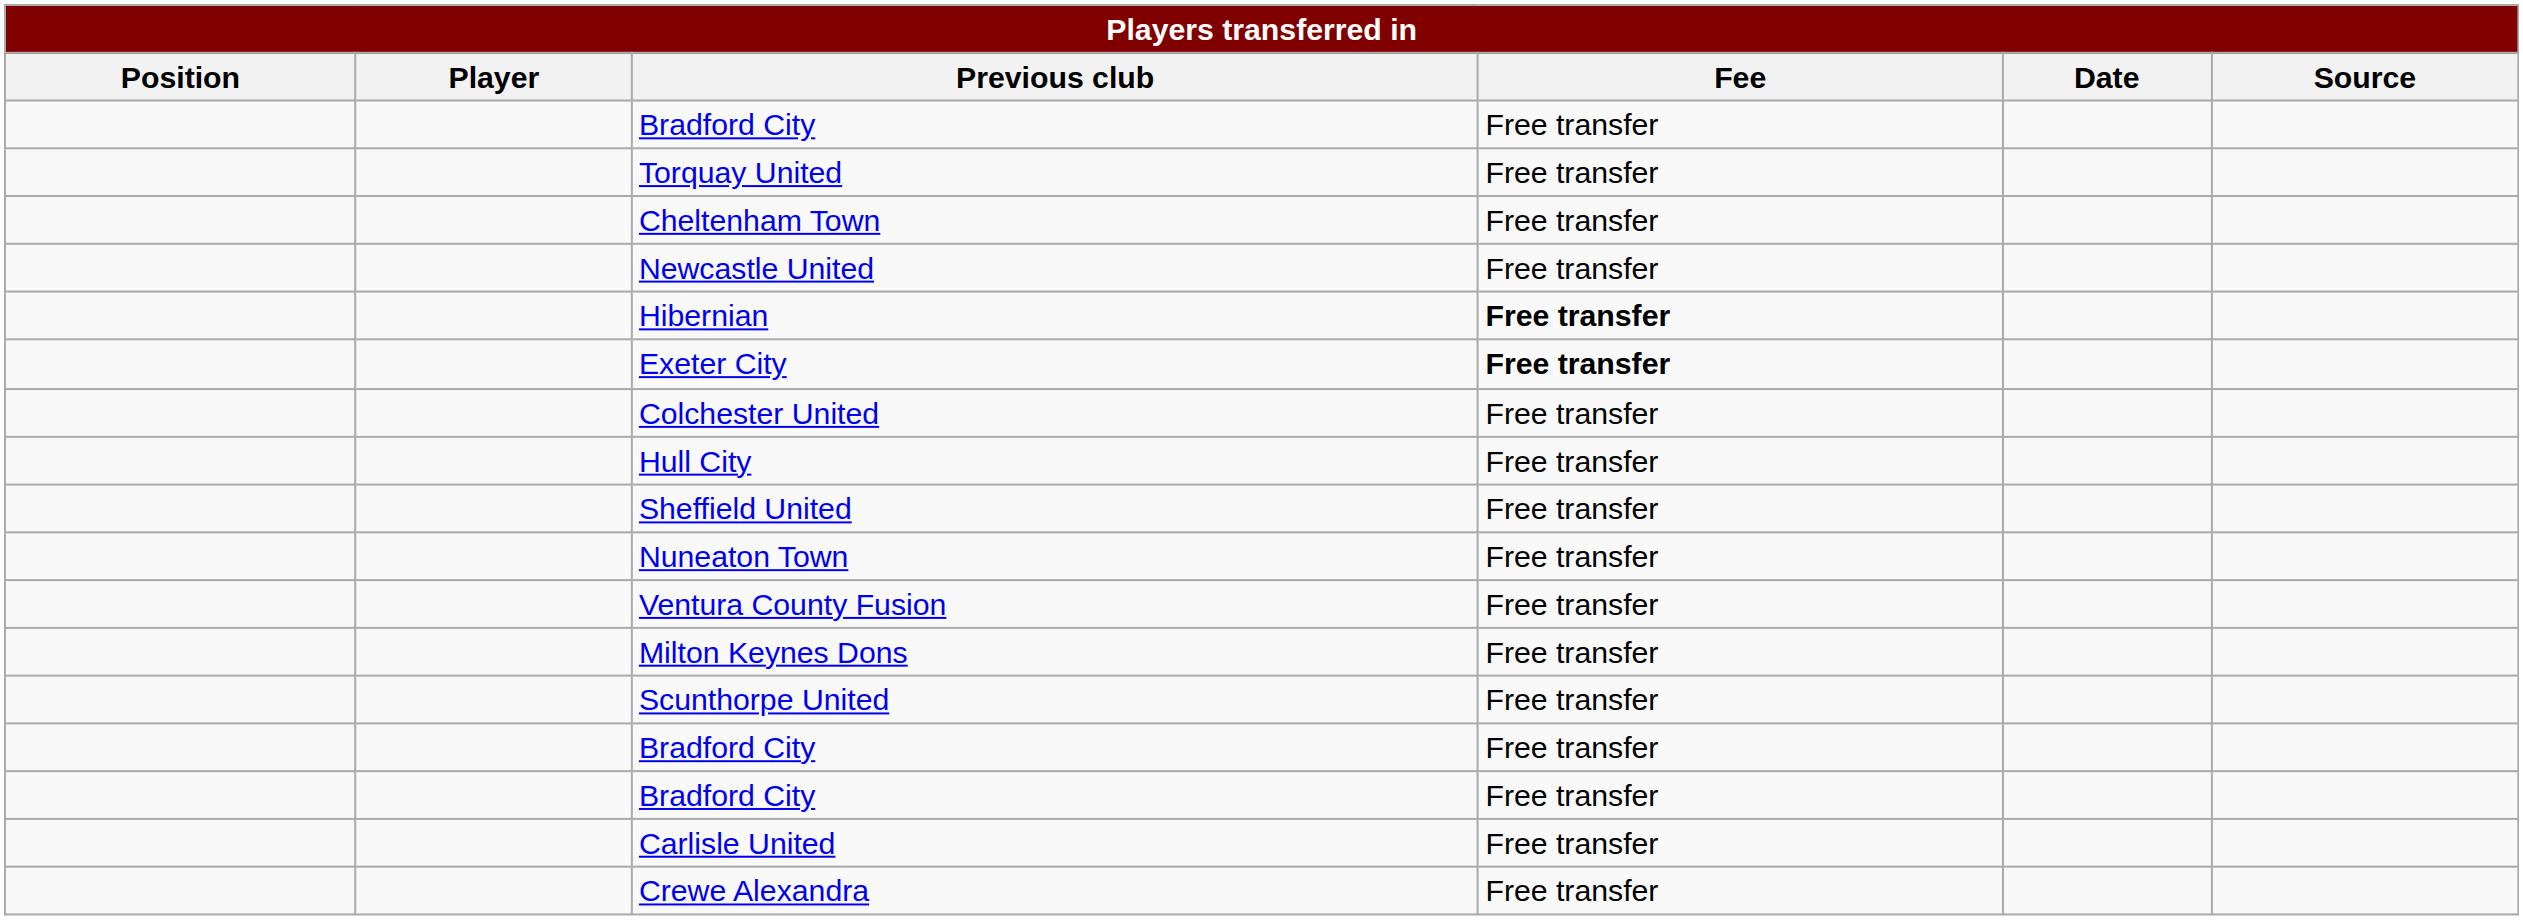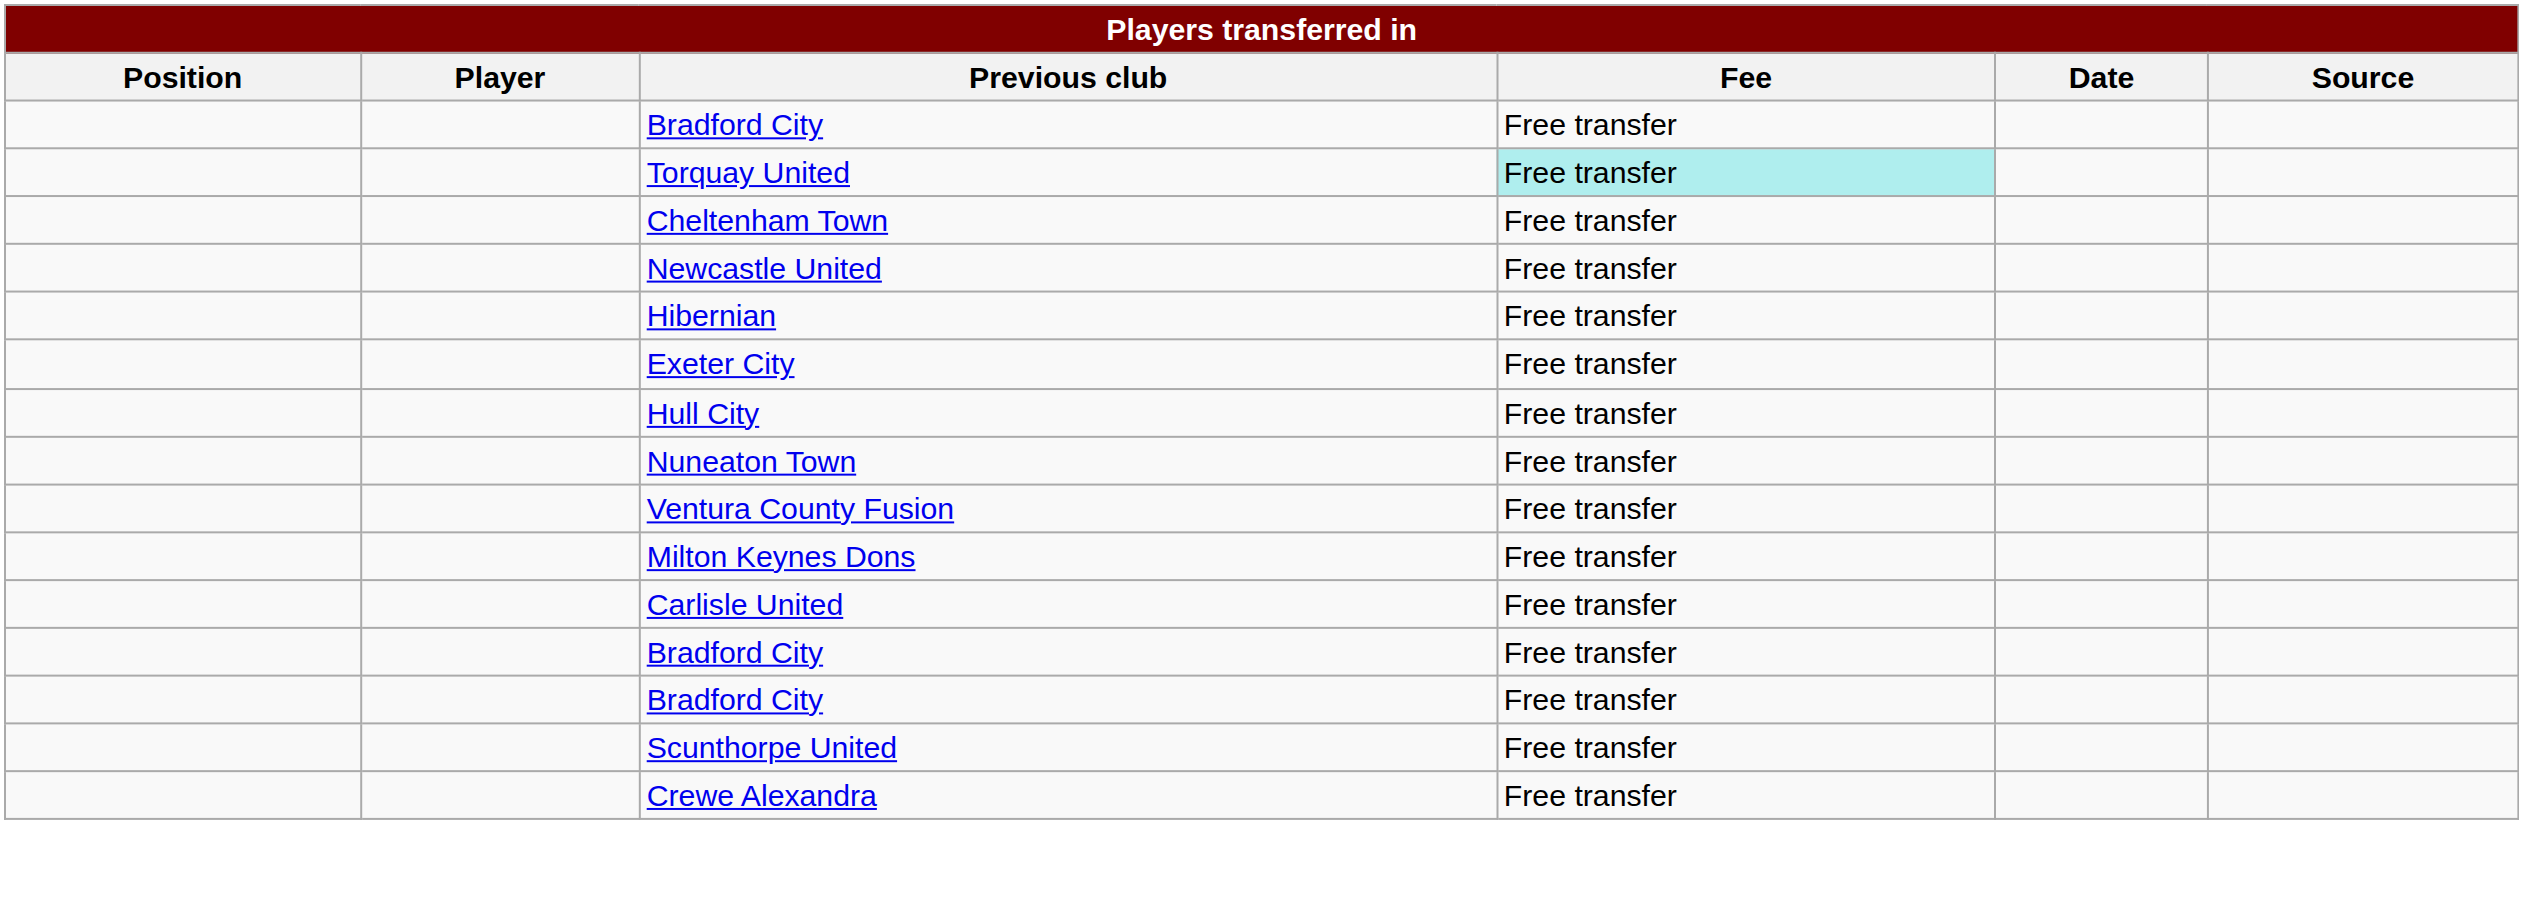 <table class="wikitable sortable" style="width:100%; text-align:center; font-size:95%; text-align:left;">
 <tr>
 <th style="background: maroon; color:white" colspan="6">Players transferred in</th>
 </tr>
 <tr>
 <th>Position</th>
 <th>Player</th>
 <th>Previous club</th>
 <th>Fee</th>
 <th>Date</th>
 <th>Source</th>
 </tr>
 <tr>
 <td></td>
 <td></td>
 <td><a href='#'>Bradford City</a></td>
 <td>Free transfer</td>
 <td></td>
 <td></td>
 </tr>
 <tr>
 <td></td>
 <td></td>
 <td><a href='#'>Torquay United</a></td>
-<td>Free transfer</td>
+<td style="background: paleturquoise;">Free transfer</td>
 <td></td>
 <td></td>
 </tr>
 <tr>
 <td></td>
 <td></td>
 <td><a href='#'>Cheltenham Town</a></td>
 <td>Free transfer</td>
 <td></td>
 <td></td>
 </tr>
 <tr>
 <td></td>
 <td></td>
 <td><a href='#'>Newcastle United</a></td>
 <td>Free transfer</td>
 <td></td>
 <td></td>
 </tr>
 <tr>
 <td></td>
 <td></td>
 <td><a href='#'>Hibernian</a></td>
-<td><strong>Free transfer</strong></td>
+<td>Free transfer</td>
 <td></td>
 <td></td>
 </tr>
 <tr>
 <td></td>
 <td></td>
 <td><a href='#'>Exeter City</a></td>
-<td><strong>Free transfer</strong></td>
-<td></td>
-<td></td>
-</tr>
-<tr>
-<td></td>
-<td></td>
-<td><a href='#'>Colchester United</a></td>
 <td>Free transfer</td>
 <td></td>
 <td></td>
 </tr>
 <tr>
 <td></td>
 <td></td>
 <td><a href='#'>Hull City</a></td>
-<td>Free transfer</td>
-<td></td>
-<td></td>
-</tr>
-<tr>
-<td></td>
-<td></td>
-<td><a href='#'>Sheffield United</a></td>
 <td>Free transfer</td>
 <td></td>
 <td></td>
 </tr>
 <tr>
 <td></td>
 <td></td>
 <td><a href='#'>Nuneaton Town</a></td>
 <td>Free transfer</td>
 <td></td>
 <td></td>
 </tr>
 <tr>
 <td></td>
 <td></td>
 <td><a href='#'>Ventura County Fusion</a></td>
 <td>Free transfer</td>
 <td></td>
 <td></td>
 </tr>
 <tr>
 <td></td>
 <td></td>
 <td><a href='#'>Milton Keynes Dons</a></td>
 <td>Free transfer</td>
 <td></td>
 <td></td>
 </tr>
 <tr>
 <td></td>
 <td></td>
-<td><a href='#'>Scunthorpe United</a></td>
+<td><a href='#'>Carlisle United</a></td>
 <td>Free transfer</td>
 <td></td>
 <td></td>
 </tr>
 <tr>
 <td></td>
 <td></td>
 <td><a href='#'>Bradford City</a></td>
 <td>Free transfer</td>
 <td></td>
 <td></td>
 </tr>
 <tr>
 <td></td>
 <td></td>
 <td><a href='#'>Bradford City</a></td>
 <td>Free transfer</td>
 <td></td>
 <td></td>
 </tr>
 <tr>
 <td></td>
 <td></td>
-<td><a href='#'>Carlisle United</a></td>
+<td><a href='#'>Scunthorpe United</a></td>
 <td>Free transfer</td>
 <td></td>
 <td></td>
 </tr>
 <tr>
 <td></td>
 <td></td>
 <td><a href='#'>Crewe Alexandra</a></td>
 <td>Free transfer</td>
 <td></td>
 <td></td>
 </tr>
 </table>
